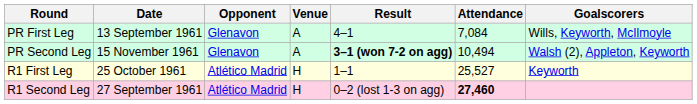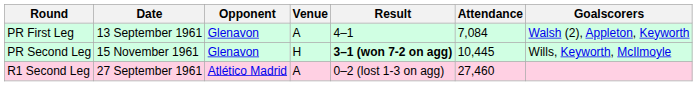 <table class="wikitable">
 <tr>
 <th>Round</th>
 <th>Date</th>
 <th>Opponent</th>
 <th>Venue</th>
 <th>Result</th>
 <th>Attendance</th>
 <th>Goalscorers</th>
 </tr>
 <tr style="background:#d0ffe3;">
 <td>PR First Leg</td>
 <td>13 September 1961</td>
 <td><a href='#'>Glenavon</a></td>
 <td>A</td>
 <td>4–1</td>
 <td>7,084</td>
-<td>Wills, <a href='#'>Keyworth</a>, <a href='#'>McIlmoyle</a></td>
+<td><a href='#'>Walsh</a> (2), <a href='#'>Appleton</a>, <a href='#'>Keyworth</a></td>
 </tr>
 <tr style="background:#d0ffe3;">
 <td>PR Second Leg</td>
 <td>15 November 1961</td>
 <td><a href='#'>Glenavon</a></td>
-<td>A</td>
+<td>H</td>
 <td><strong>3–1 (won 7-2 on agg)</strong></td>
-<td>10,494</td>
-<td><a href='#'>Walsh</a> (2), <a href='#'>Appleton</a>, <a href='#'>Keyworth</a></td>
-</tr>
-<tr style="background:#ffffdd;">
-<td>R1 First Leg</td>
-<td>25 October 1961</td>
-<td><a href='#'>Atlético Madrid</a></td>
-<td>H</td>
-<td>1–1</td>
-<td>25,527</td>
-<td><a href='#'>Keyworth</a></td>
+<td>10,445</td>
+<td>Wills, <a href='#'>Keyworth</a>, <a href='#'>McIlmoyle</a></td>
 </tr>
 <tr style="background:#ffd0e3;">
 <td>R1 Second Leg</td>
 <td>27 September 1961</td>
 <td><a href='#'>Atlético Madrid</a></td>
-<td>H</td>
+<td>A</td>
 <td>0–2 (lost 1-3 on agg)</td>
-<td><strong>27,460</strong></td>
+<td>27,460</td>
 <td></td>
 </tr>
 </table>
